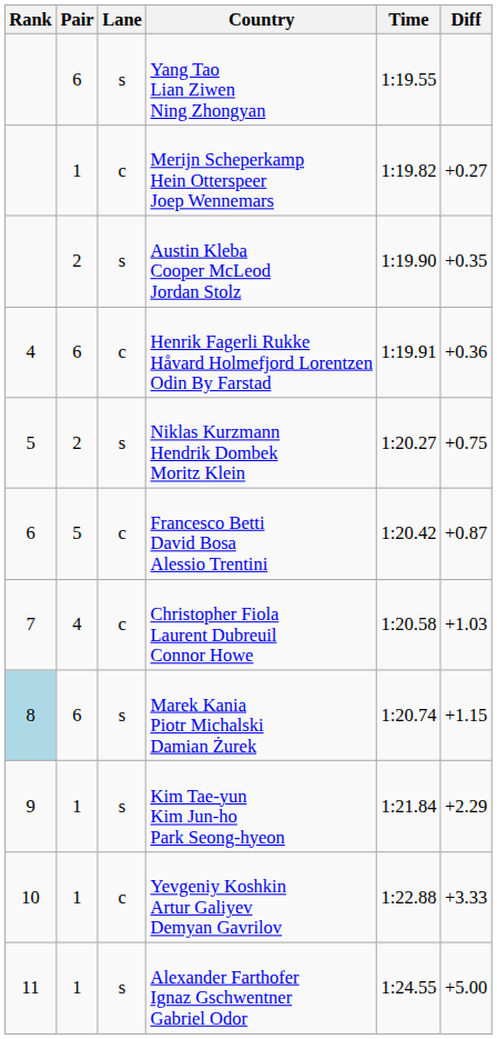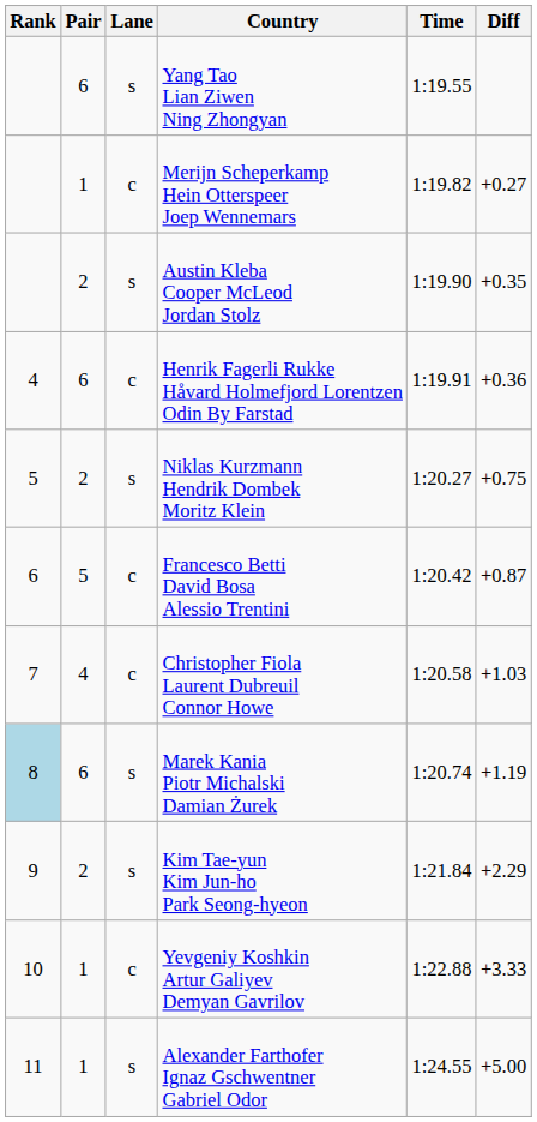 <table class="wikitable sortable" style="text-align:center">
 <tr>
 <th>Rank</th>
 <th>Pair</th>
 <th>Lane</th>
 <th>Country</th>
 <th>Time</th>
 <th>Diff</th>
 </tr>
 <tr>
 <td></td>
 <td>6</td>
 <td>s</td>
 <td align=left><br><a href='#'>Yang Tao</a><br><a href='#'>Lian Ziwen</a><br><a href='#'>Ning Zhongyan</a></td>
 <td>1:19.55</td>
 <td></td>
 </tr>
 <tr>
 <td></td>
 <td>1</td>
 <td>c</td>
 <td align=left><br><a href='#'>Merijn Scheperkamp</a><br><a href='#'>Hein Otterspeer</a><br><a href='#'>Joep Wennemars</a></td>
 <td>1:19.82</td>
 <td>+0.27</td>
 </tr>
 <tr>
 <td></td>
 <td>2</td>
 <td>s</td>
 <td align=left><br><a href='#'>Austin Kleba</a><br><a href='#'>Cooper McLeod</a><br><a href='#'>Jordan Stolz</a></td>
 <td>1:19.90</td>
 <td>+0.35</td>
 </tr>
 <tr>
 <td>4</td>
 <td>6</td>
 <td>c</td>
 <td align=left><br><a href='#'>Henrik Fagerli Rukke</a><br><a href='#'>Håvard Holmefjord Lorentzen</a><br><a href='#'>Odin By Farstad</a></td>
 <td>1:19.91</td>
 <td>+0.36</td>
 </tr>
 <tr>
 <td>5</td>
 <td>2</td>
 <td>s</td>
 <td align=left><br><a href='#'>Niklas Kurzmann</a><br><a href='#'>Hendrik Dombek</a><br><a href='#'>Moritz Klein</a></td>
 <td>1:20.27</td>
 <td>+0.75</td>
 </tr>
 <tr>
 <td>6</td>
 <td>5</td>
 <td>c</td>
 <td align=left><br><a href='#'>Francesco Betti</a><br><a href='#'>David Bosa</a><br><a href='#'>Alessio Trentini</a></td>
 <td>1:20.42</td>
 <td>+0.87</td>
 </tr>
 <tr>
 <td>7</td>
 <td>4</td>
 <td>c</td>
 <td align=left><br><a href='#'>Christopher Fiola</a><br><a href='#'>Laurent Dubreuil</a><br><a href='#'>Connor Howe</a></td>
 <td>1:20.58</td>
 <td>+1.03</td>
 </tr>
 <tr>
 <td style="background: lightblue;">8</td>
 <td>6</td>
 <td>s</td>
 <td align=left><br><a href='#'>Marek Kania</a><br><a href='#'>Piotr Michalski</a><br><a href='#'>Damian Żurek</a></td>
 <td>1:20.74</td>
-<td>+1.15</td>
+<td>+1.19</td>
 </tr>
 <tr>
 <td>9</td>
-<td>1</td>
+<td>2</td>
 <td>s</td>
 <td align=left><br><a href='#'>Kim Tae-yun</a><br><a href='#'>Kim Jun-ho</a><br><a href='#'>Park Seong-hyeon</a></td>
 <td>1:21.84</td>
 <td>+2.29</td>
 </tr>
 <tr>
 <td>10</td>
 <td>1</td>
 <td>c</td>
 <td align=left><br><a href='#'>Yevgeniy Koshkin</a><br><a href='#'>Artur Galiyev</a><br><a href='#'>Demyan Gavrilov</a></td>
 <td>1:22.88</td>
 <td>+3.33</td>
 </tr>
 <tr>
 <td>11</td>
 <td>1</td>
 <td>s</td>
 <td align=left><br><a href='#'>Alexander Farthofer</a><br><a href='#'>Ignaz Gschwentner</a><br><a href='#'>Gabriel Odor</a></td>
 <td>1:24.55</td>
 <td>+5.00</td>
 </tr>
 </table>
